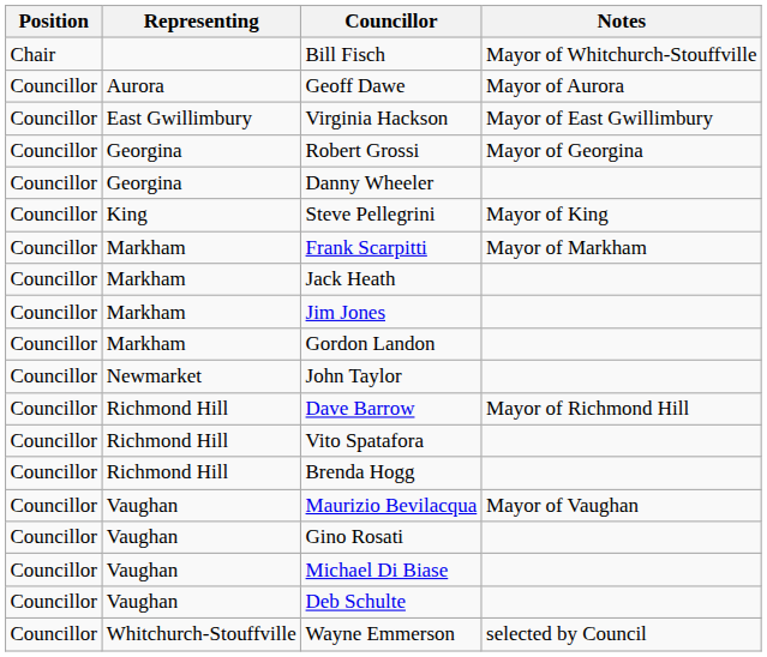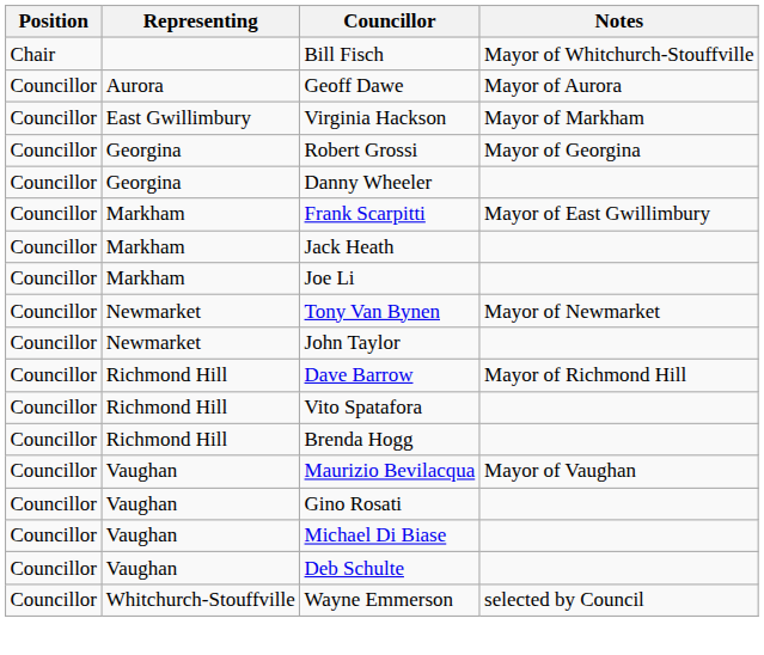 <table class="wikitable">
 <tr>
 <th>Position</th>
 <th>Representing</th>
 <th>Councillor</th>
 <th>Notes</th>
 </tr>
 <tr>
 <td>Chair</td>
 <td></td>
 <td>Bill Fisch</td>
 <td>Mayor of Whitchurch-Stouffville</td>
 </tr>
 <tr>
 <td>Councillor</td>
 <td>Aurora</td>
 <td>Geoff Dawe</td>
 <td>Mayor of Aurora</td>
 </tr>
 <tr>
 <td>Councillor</td>
 <td>East Gwillimbury</td>
 <td>Virginia Hackson</td>
-<td>Mayor of East Gwillimbury</td>
+<td>Mayor of Markham</td>
 </tr>
 <tr>
 <td>Councillor</td>
 <td>Georgina</td>
 <td>Robert Grossi</td>
 <td>Mayor of Georgina</td>
 </tr>
 <tr>
 <td>Councillor</td>
 <td>Georgina</td>
 <td>Danny Wheeler</td>
 <td></td>
 </tr>
 <tr>
 <td>Councillor</td>
-<td>King</td>
-<td>Steve Pellegrini</td>
-<td>Mayor of King</td>
-</tr>
-<tr>
-<td>Councillor</td>
 <td>Markham</td>
 <td><a href='#'>Frank Scarpitti</a></td>
-<td>Mayor of Markham</td>
+<td>Mayor of East Gwillimbury</td>
 </tr>
 <tr>
 <td>Councillor</td>
 <td>Markham</td>
 <td>Jack Heath</td>
 <td></td>
 </tr>
 <tr>
 <td>Councillor</td>
 <td>Markham</td>
-<td><a href='#'>Jim Jones</a></td>
+<td>Joe Li</td>
 <td></td>
 </tr>
 <tr>
 <td>Councillor</td>
-<td>Markham</td>
-<td>Gordon Landon</td>
-<td></td>
+<td>Newmarket</td>
+<td><a href='#'>Tony Van Bynen</a></td>
+<td>Mayor of Newmarket</td>
 </tr>
 <tr>
 <td>Councillor</td>
 <td>Newmarket</td>
 <td>John Taylor</td>
 <td></td>
 </tr>
 <tr>
 <td>Councillor</td>
 <td>Richmond Hill</td>
 <td><a href='#'>Dave Barrow</a></td>
 <td>Mayor of Richmond Hill</td>
 </tr>
 <tr>
 <td>Councillor</td>
 <td>Richmond Hill</td>
 <td>Vito Spatafora</td>
 <td></td>
 </tr>
 <tr>
 <td>Councillor</td>
 <td>Richmond Hill</td>
 <td>Brenda Hogg</td>
 <td></td>
 </tr>
 <tr>
 <td>Councillor</td>
 <td>Vaughan</td>
 <td><a href='#'>Maurizio Bevilacqua</a></td>
 <td>Mayor of Vaughan</td>
 </tr>
 <tr>
 <td>Councillor</td>
 <td>Vaughan</td>
 <td>Gino Rosati</td>
 <td></td>
 </tr>
 <tr>
 <td>Councillor</td>
 <td>Vaughan</td>
 <td><a href='#'>Michael Di Biase</a></td>
 <td></td>
 </tr>
 <tr>
 <td>Councillor</td>
 <td>Vaughan</td>
 <td><a href='#'>Deb Schulte</a></td>
 <td></td>
 </tr>
 <tr>
 <td>Councillor</td>
 <td>Whitchurch-Stouffville</td>
 <td>Wayne Emmerson</td>
 <td>selected by Council</td>
 </tr>
 </table>
